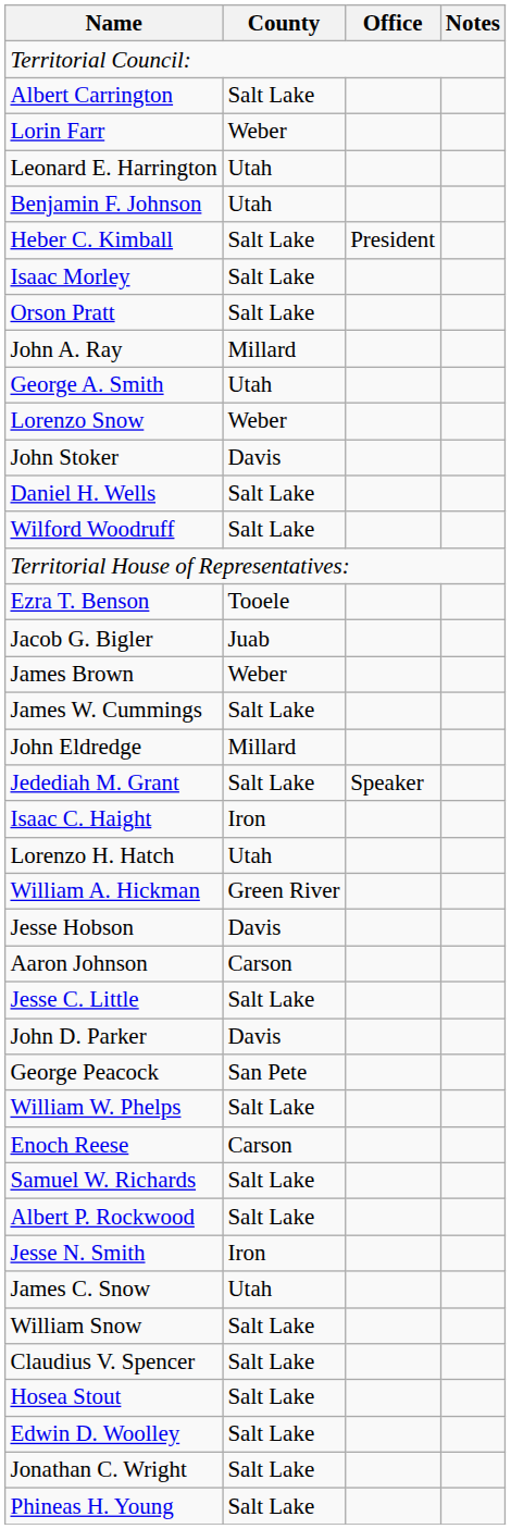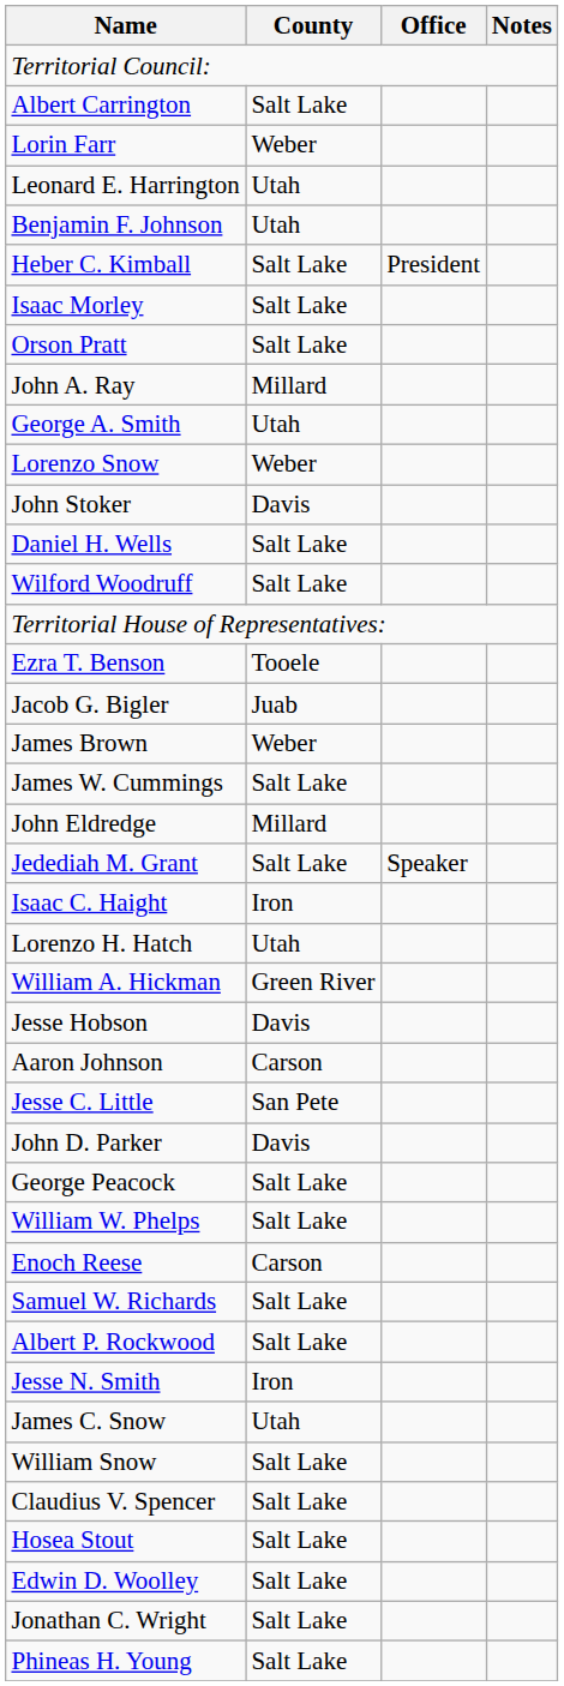 <table class="wikitable">
 <tr>
 <th>Name</th>
 <th>County</th>
 <th>Office</th>
 <th>Notes</th>
 </tr>
 <tr>
 <td colspan=8><em>Territorial Council:</em></td>
 </tr>
 <tr>
 <td><a href='#'>Albert Carrington</a></td>
 <td>Salt Lake</td>
 <td></td>
 <td></td>
 </tr>
 <tr>
 <td><a href='#'>Lorin Farr</a></td>
 <td>Weber</td>
 <td></td>
 <td></td>
 </tr>
 <tr>
 <td>Leonard E. Harrington</td>
 <td>Utah</td>
 <td></td>
 <td></td>
 </tr>
 <tr>
 <td><a href='#'>Benjamin F. Johnson</a></td>
 <td>Utah</td>
 <td></td>
 <td></td>
 </tr>
 <tr>
 <td><a href='#'>Heber C. Kimball</a></td>
 <td>Salt Lake</td>
 <td>President</td>
 <td></td>
 </tr>
 <tr>
 <td><a href='#'>Isaac Morley</a></td>
 <td>Salt Lake</td>
 <td></td>
 <td></td>
 </tr>
 <tr>
 <td><a href='#'>Orson Pratt</a></td>
 <td>Salt Lake</td>
 <td></td>
 <td></td>
 </tr>
 <tr>
 <td>John A. Ray</td>
 <td>Millard</td>
 <td></td>
 <td></td>
 </tr>
 <tr>
 <td><a href='#'>George A. Smith</a></td>
 <td>Utah</td>
 <td></td>
 <td></td>
 </tr>
 <tr>
 <td><a href='#'>Lorenzo Snow</a></td>
 <td>Weber</td>
 <td></td>
 <td></td>
 </tr>
 <tr>
 <td>John Stoker</td>
 <td>Davis</td>
 <td></td>
 <td></td>
 </tr>
 <tr>
 <td><a href='#'>Daniel H. Wells</a></td>
 <td>Salt Lake</td>
 <td></td>
 <td></td>
 </tr>
 <tr>
 <td><a href='#'>Wilford Woodruff</a></td>
 <td>Salt Lake</td>
 <td></td>
 <td></td>
 </tr>
 <tr>
 <td colspan=8><em>Territorial House of Representatives:</em></td>
 </tr>
 <tr>
 <td><a href='#'>Ezra T. Benson</a></td>
 <td>Tooele</td>
 <td></td>
 <td></td>
 </tr>
 <tr>
 <td>Jacob G. Bigler</td>
 <td>Juab</td>
 <td></td>
 <td></td>
 </tr>
 <tr>
 <td>James Brown</td>
 <td>Weber</td>
 <td></td>
 <td></td>
 </tr>
 <tr>
 <td>James W. Cummings</td>
 <td>Salt Lake</td>
 <td></td>
 <td></td>
 </tr>
 <tr>
 <td>John Eldredge</td>
 <td>Millard</td>
 <td></td>
 <td></td>
 </tr>
 <tr>
 <td><a href='#'>Jedediah M. Grant</a></td>
 <td>Salt Lake</td>
 <td>Speaker</td>
 <td></td>
 </tr>
 <tr>
 <td><a href='#'>Isaac C. Haight</a></td>
 <td>Iron</td>
 <td></td>
 <td></td>
 </tr>
 <tr>
 <td>Lorenzo H. Hatch</td>
 <td>Utah</td>
 <td></td>
 <td></td>
 </tr>
 <tr>
 <td><a href='#'>William A. Hickman</a></td>
 <td>Green River</td>
 <td></td>
 <td></td>
 </tr>
 <tr>
 <td>Jesse Hobson</td>
 <td>Davis</td>
 <td></td>
 <td></td>
 </tr>
 <tr>
 <td>Aaron Johnson</td>
 <td>Carson</td>
 <td></td>
 <td></td>
 </tr>
 <tr>
 <td><a href='#'>Jesse C. Little</a></td>
-<td>Salt Lake</td>
+<td>San Pete</td>
 <td></td>
 <td></td>
 </tr>
 <tr>
 <td>John D. Parker</td>
 <td>Davis</td>
 <td></td>
 <td></td>
 </tr>
 <tr>
 <td>George Peacock</td>
-<td>San Pete</td>
+<td>Salt Lake</td>
 <td></td>
 <td></td>
 </tr>
 <tr>
 <td><a href='#'>William W. Phelps</a></td>
 <td>Salt Lake</td>
 <td></td>
 <td></td>
 </tr>
 <tr>
 <td><a href='#'>Enoch Reese</a></td>
 <td>Carson</td>
 <td></td>
 <td></td>
 </tr>
 <tr>
 <td><a href='#'>Samuel W. Richards</a></td>
 <td>Salt Lake</td>
 <td></td>
 <td></td>
 </tr>
 <tr>
 <td><a href='#'>Albert P. Rockwood</a></td>
 <td>Salt Lake</td>
 <td></td>
 <td></td>
 </tr>
 <tr>
 <td><a href='#'>Jesse N. Smith</a></td>
 <td>Iron</td>
 <td></td>
 <td></td>
 </tr>
 <tr>
 <td>James C. Snow</td>
 <td>Utah</td>
 <td></td>
 <td></td>
 </tr>
 <tr>
 <td>William Snow</td>
 <td>Salt Lake</td>
 <td></td>
 <td></td>
 </tr>
 <tr>
 <td>Claudius V. Spencer</td>
 <td>Salt Lake</td>
 <td></td>
 <td></td>
 </tr>
 <tr>
 <td><a href='#'>Hosea Stout</a></td>
 <td>Salt Lake</td>
 <td></td>
 <td></td>
 </tr>
 <tr>
 <td><a href='#'>Edwin D. Woolley</a></td>
 <td>Salt Lake</td>
 <td></td>
 <td></td>
 </tr>
 <tr>
 <td>Jonathan C. Wright</td>
 <td>Salt Lake</td>
 <td></td>
 <td></td>
 </tr>
 <tr>
 <td><a href='#'>Phineas H. Young</a></td>
 <td>Salt Lake</td>
 <td></td>
 <td></td>
 </tr>
 <tr>
 </tr>
 </table>
